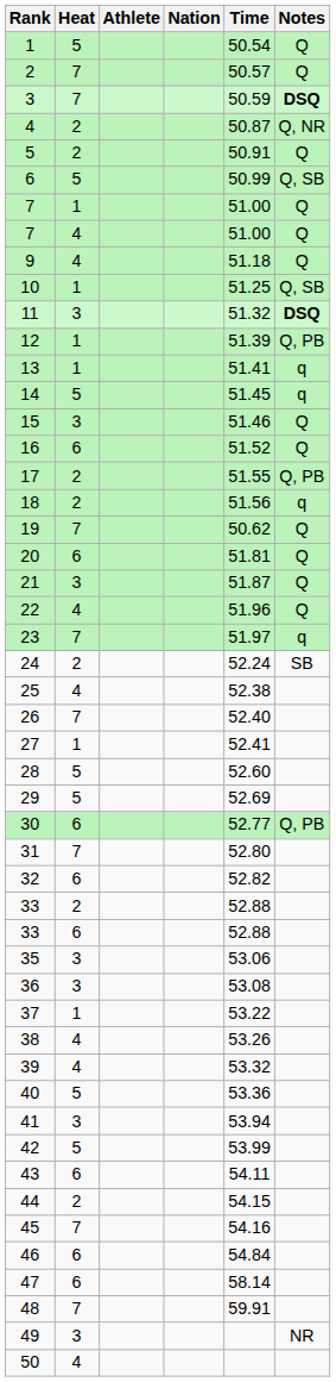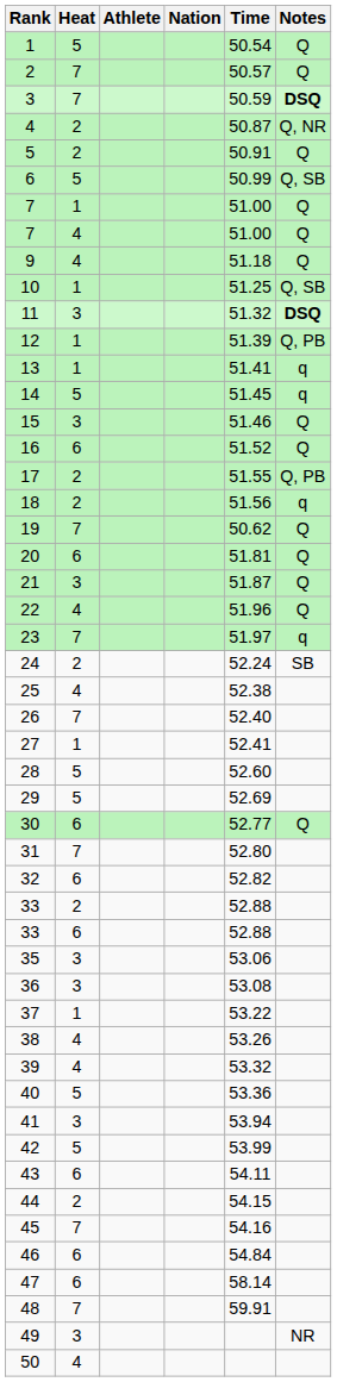 <table class="wikitable sortable" style="text-align:center">
 <tr>
 <th>Rank</th>
 <th>Heat</th>
 <th>Athlete</th>
 <th>Nation</th>
 <th>Time</th>
 <th>Notes</th>
 </tr>
 <tr bgcolor=bbf3bb>
 <td>1</td>
 <td>5</td>
 <td align="left"></td>
 <td align="left"></td>
 <td>50.54</td>
 <td>Q</td>
 </tr>
 <tr bgcolor=bbf3bb>
 <td>2</td>
 <td>7</td>
 <td align="left"></td>
 <td align="left"></td>
 <td>50.57</td>
 <td>Q</td>
 </tr>
 <tr bgcolor=ccf9cc>
 <td>3</td>
 <td>7</td>
 <td align="left"></td>
 <td align="left"></td>
 <td>50.59</td>
 <td><strong>DSQ</strong></td>
 </tr>
 <tr bgcolor=bbf3bb>
 <td>4</td>
 <td>2</td>
 <td align="left"></td>
 <td align="left"></td>
 <td>50.87</td>
 <td>Q, NR</td>
 </tr>
 <tr bgcolor=bbf3bb>
 <td>5</td>
 <td>2</td>
 <td align="left"></td>
 <td align="left"></td>
 <td>50.91</td>
 <td>Q</td>
 </tr>
 <tr bgcolor=bbf3bb>
 <td>6</td>
 <td>5</td>
 <td align="left"></td>
 <td align="left"></td>
 <td>50.99</td>
 <td>Q, SB</td>
 </tr>
 <tr bgcolor=bbf3bb>
 <td>7</td>
 <td>1</td>
 <td align="left"></td>
 <td align="left"></td>
 <td>51.00</td>
 <td>Q</td>
 </tr>
 <tr bgcolor=bbf3bb>
 <td>7</td>
 <td>4</td>
 <td align="left"></td>
 <td align="left"></td>
 <td>51.00</td>
 <td>Q</td>
 </tr>
 <tr bgcolor=bbf3bb>
 <td>9</td>
 <td>4</td>
 <td align="left"></td>
 <td align="left"></td>
 <td>51.18</td>
 <td>Q</td>
 </tr>
 <tr bgcolor=bbf3bb>
 <td>10</td>
 <td>1</td>
 <td align="left"></td>
 <td align="left"></td>
 <td>51.25</td>
 <td>Q, SB</td>
 </tr>
 <tr bgcolor=ccf9cc>
 <td>11</td>
 <td>3</td>
 <td align="left"></td>
 <td align="left"></td>
 <td>51.32</td>
 <td><strong>DSQ</strong></td>
 </tr>
 <tr bgcolor=bbf3bb>
 <td>12</td>
 <td>1</td>
 <td align="left"></td>
 <td align="left"></td>
 <td>51.39</td>
 <td>Q, PB</td>
 </tr>
 <tr bgcolor=bbf3bb>
 <td>13</td>
 <td>1</td>
 <td align="left"></td>
 <td align="left"></td>
 <td>51.41</td>
 <td>q</td>
 </tr>
 <tr bgcolor=bbf3bb>
 <td>14</td>
 <td>5</td>
 <td align="left"></td>
 <td align="left"></td>
 <td>51.45</td>
 <td>q</td>
 </tr>
 <tr bgcolor=bbf3bb>
 <td>15</td>
 <td>3</td>
 <td align="left"></td>
 <td align="left"></td>
 <td>51.46</td>
 <td>Q</td>
 </tr>
 <tr bgcolor=bbf3bb>
 <td>16</td>
 <td>6</td>
 <td align="left"></td>
 <td align="left"></td>
 <td>51.52</td>
 <td>Q</td>
 </tr>
 <tr bgcolor=bbf3bb>
 <td>17</td>
 <td>2</td>
 <td align="left"></td>
 <td align="left"></td>
 <td>51.55</td>
 <td>Q, PB</td>
 </tr>
 <tr bgcolor=bbf3bb>
 <td>18</td>
 <td>2</td>
 <td align="left"></td>
 <td align="left"></td>
 <td>51.56</td>
 <td>q</td>
 </tr>
 <tr bgcolor=bbf3bb>
 <td>19</td>
 <td>7</td>
 <td align="left"></td>
 <td align="left"></td>
 <td>50.62</td>
 <td>Q</td>
 </tr>
 <tr bgcolor=bbf3bb>
 <td>20</td>
 <td>6</td>
 <td align="left"></td>
 <td align="left"></td>
 <td>51.81</td>
 <td>Q</td>
 </tr>
 <tr bgcolor=bbf3bb>
 <td>21</td>
 <td>3</td>
 <td align="left"></td>
 <td align="left"></td>
 <td>51.87</td>
 <td>Q</td>
 </tr>
 <tr bgcolor=bbf3bb>
 <td>22</td>
 <td>4</td>
 <td align="left"></td>
 <td align="left"></td>
 <td>51.96</td>
 <td>Q</td>
 </tr>
 <tr bgcolor=bbf3bb>
 <td>23</td>
 <td>7</td>
 <td align="left"></td>
 <td align="left"></td>
 <td>51.97</td>
 <td>q</td>
 </tr>
 <tr>
 <td>24</td>
 <td>2</td>
 <td align="left"></td>
 <td align="left"></td>
 <td>52.24</td>
 <td>SB</td>
 </tr>
 <tr>
 <td>25</td>
 <td>4</td>
 <td align="left"></td>
 <td align="left"></td>
 <td>52.38</td>
 <td></td>
 </tr>
 <tr>
 <td>26</td>
 <td>7</td>
 <td align="left"></td>
 <td align="left"></td>
 <td>52.40</td>
 <td></td>
 </tr>
 <tr>
 <td>27</td>
 <td>1</td>
 <td align="left"></td>
 <td align="left"></td>
 <td>52.41</td>
 <td></td>
 </tr>
 <tr>
 <td>28</td>
 <td>5</td>
 <td align="left"></td>
 <td align="left"></td>
 <td>52.60</td>
 <td></td>
 </tr>
 <tr>
 <td>29</td>
 <td>5</td>
 <td align="left"></td>
 <td align="left"></td>
 <td>52.69</td>
 <td></td>
 </tr>
 <tr bgcolor=bbf3bb>
 <td>30</td>
 <td>6</td>
 <td align="left"></td>
 <td align="left"></td>
 <td>52.77</td>
-<td>Q, PB</td>
+<td>Q</td>
 </tr>
 <tr>
 <td>31</td>
 <td>7</td>
 <td align="left"></td>
 <td align="left"></td>
 <td>52.80</td>
 <td></td>
 </tr>
 <tr>
 <td>32</td>
 <td>6</td>
 <td align="left"></td>
 <td align="left"></td>
 <td>52.82</td>
 <td></td>
 </tr>
 <tr>
 <td>33</td>
 <td>2</td>
 <td align="left"></td>
 <td align="left"></td>
 <td>52.88</td>
 <td></td>
 </tr>
 <tr>
 <td>33</td>
 <td>6</td>
 <td align="left"></td>
 <td align="left"></td>
 <td>52.88</td>
 <td></td>
 </tr>
 <tr>
 <td>35</td>
 <td>3</td>
 <td align="left"></td>
 <td align="left"></td>
 <td>53.06</td>
 <td></td>
 </tr>
 <tr>
 <td>36</td>
 <td>3</td>
 <td align="left"></td>
 <td align="left"></td>
 <td>53.08</td>
 <td></td>
 </tr>
 <tr>
 <td>37</td>
 <td>1</td>
 <td align="left"></td>
 <td align="left"></td>
 <td>53.22</td>
 <td></td>
 </tr>
 <tr>
 <td>38</td>
 <td>4</td>
 <td align="left"></td>
 <td align="left"></td>
 <td>53.26</td>
 <td></td>
 </tr>
 <tr>
 <td>39</td>
 <td>4</td>
 <td align="left"></td>
 <td align="left"></td>
 <td>53.32</td>
 <td></td>
 </tr>
 <tr>
 <td>40</td>
 <td>5</td>
 <td align="left"></td>
 <td align="left"></td>
 <td>53.36</td>
 <td></td>
 </tr>
 <tr>
 <td>41</td>
 <td>3</td>
 <td align="left"></td>
 <td align="left"></td>
 <td>53.94</td>
 <td></td>
 </tr>
 <tr>
 <td>42</td>
 <td>5</td>
 <td align="left"></td>
 <td align="left"></td>
 <td>53.99</td>
 <td></td>
 </tr>
 <tr>
 <td>43</td>
 <td>6</td>
 <td align="left"></td>
 <td align="left"></td>
 <td>54.11</td>
 <td></td>
 </tr>
 <tr>
 <td>44</td>
 <td>2</td>
 <td align="left"></td>
 <td align="left"></td>
 <td>54.15</td>
 <td></td>
 </tr>
 <tr>
 <td>45</td>
 <td>7</td>
 <td align="left"></td>
 <td align="left"></td>
 <td>54.16</td>
 <td></td>
 </tr>
 <tr>
 <td>46</td>
 <td>6</td>
 <td align="left"></td>
 <td align="left"></td>
 <td>54.84</td>
 <td></td>
 </tr>
 <tr>
 <td>47</td>
 <td>6</td>
 <td align="left"></td>
 <td align="left"></td>
 <td>58.14</td>
 <td></td>
 </tr>
 <tr>
 <td>48</td>
 <td>7</td>
 <td align="left"></td>
 <td align="left"></td>
 <td>59.91</td>
 <td></td>
 </tr>
 <tr>
 <td>49</td>
 <td>3</td>
 <td align="left"></td>
 <td align="left"></td>
 <td></td>
 <td>NR</td>
 </tr>
 <tr>
 <td>50</td>
 <td>4</td>
 <td align="left"></td>
 <td align="left"></td>
 <td></td>
 <td></td>
 </tr>
 </table>
